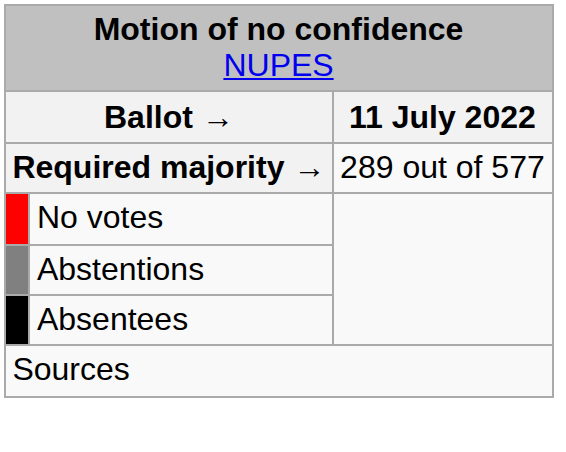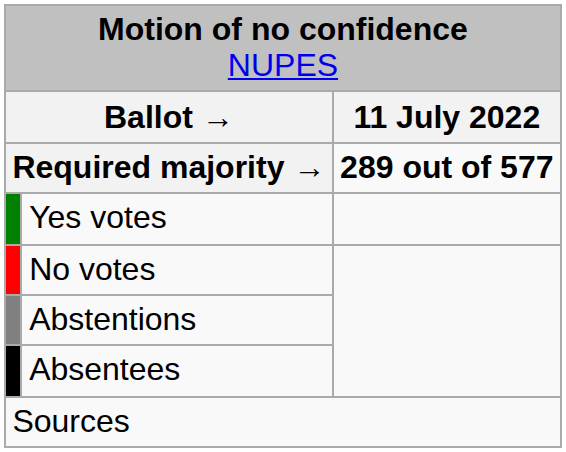 <table class="wikitable" style="text-align:center;">
 <tr>
 <td colspan="3" align="center" bgcolor="#C0C0C0"><strong>Motion of no confidence</strong><br> <a href='#'>NUPES</a></td>
 </tr>
 <tr>
 <th colspan="2" style="width:150px;">Ballot →</th>
 <th>11 July 2022</th>
 </tr>
 <tr>
 <th colspan="2">Required majority →</th>
-<td>289 out of 577 </td>
+<td><strong>289 out of 577 </strong></td>
+</tr>
+<tr>
+<th style="width:1px; background:green;"></th>
+<td style="text-align:left;">Yes votes</td>
+<td></td>
 </tr>
 <tr>
 <th style="background:red;"></th>
 <td style="text-align:left;">No votes</td>
 <td rowspan="3"></td>
 </tr>
 <tr>
 <th style="background:gray;"></th>
 <td style="text-align:left;">Abstentions</td>
 </tr>
 <tr>
 <th style="background:black;"></th>
 <td style="text-align:left;">Absentees</td>
 </tr>
 <tr>
 <td style="text-align:left;" colspan="3">Sources</td>
 </tr>
 </table>
